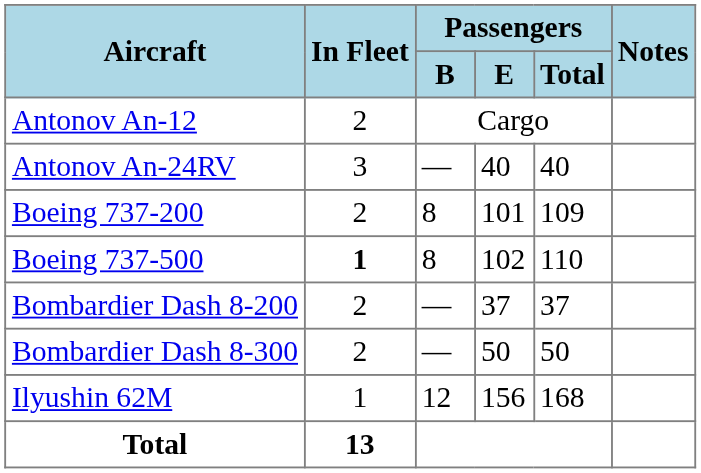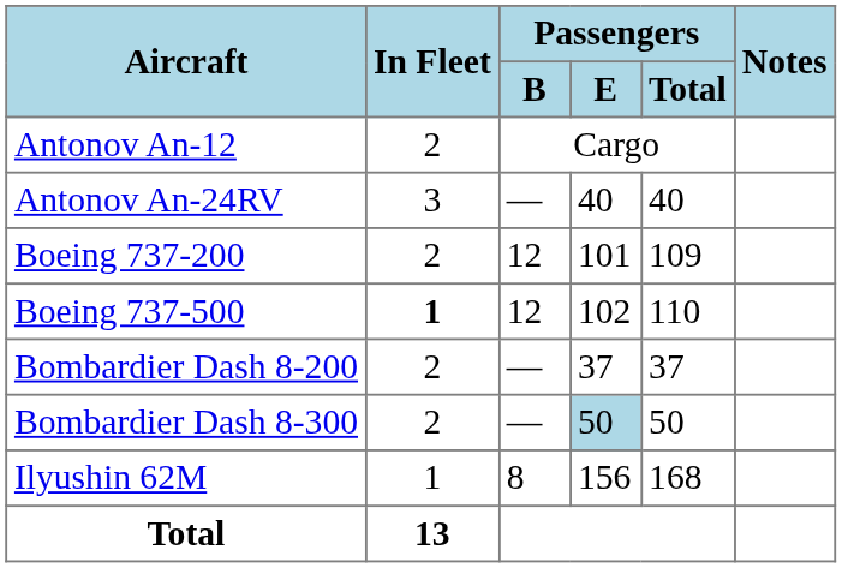 <table class="toccolours" border="1" cellpadding="3" style="border-collapse:collapse;margin:auto;">
 <tr bgcolor=lightblue>
 <th rowspan=2>Aircraft</th>
 <th rowspan=2>In Fleet</th>
 <th colspan=3>Passengers</th>
 <th rowspan=2>Notes</th>
 </tr>
 <tr bgcolor=lightblue>
 <th style="width:25px;"><abbr>B</abbr></th>
 <th style="width:25px;"><abbr>E</abbr></th>
 <th style="width:25px;">Total</th>
 </tr>
 <tr>
 <td><a href='#'>Antonov An-12</a></td>
 <td align=center>2</td>
 <td colspan=3 align=center>Cargo</td>
 <td></td>
 </tr>
 <tr>
 <td><a href='#'>Antonov An-24RV</a></td>
 <td align=center>3</td>
 <td>—</td>
 <td>40</td>
 <td>40</td>
 <td></td>
 </tr>
 <tr>
 <td><a href='#'>Boeing 737-200</a></td>
 <td align=center>2</td>
-<td>8</td>
+<td>12</td>
 <td>101</td>
 <td>109</td>
 <td></td>
 </tr>
 <tr>
 <td><a href='#'>Boeing 737-500</a></td>
 <td align=center><strong>1</strong></td>
-<td>8</td>
+<td>12</td>
 <td>102</td>
 <td>110</td>
 <td></td>
 </tr>
 <tr>
 <td><a href='#'>Bombardier Dash 8-200</a></td>
 <td align=center>2</td>
 <td>—</td>
 <td>37</td>
 <td>37</td>
 <td></td>
 </tr>
 <tr>
 <td><a href='#'>Bombardier Dash 8-300</a></td>
 <td align=center>2</td>
 <td>—</td>
-<td>50</td>
+<td style="background: lightblue;">50</td>
 <td>50</td>
 <td></td>
 </tr>
 <tr>
 <td><a href='#'>Ilyushin 62M</a></td>
 <td align=center>1</td>
-<td>12</td>
+<td>8</td>
 <td>156</td>
 <td>168</td>
 <td></td>
 </tr>
 <tr>
 <th>Total</th>
 <th>13</th>
 <th colspan=3></th>
 <th></th>
 </tr>
 </table>
